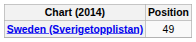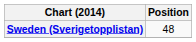 <table class="wikitable sortable plainrowheaders" style="text-align:center;">
 <tr>
 <th>Chart (2014)</th>
 <th>Position</th>
 </tr>
 <tr>
 <th scope="row"><a href='#'>Sweden (Sverigetopplistan)</a></th>
-<td>49</td>
+<td>48</td>
 </tr>
 <tr>
 </tr>
 </table>
